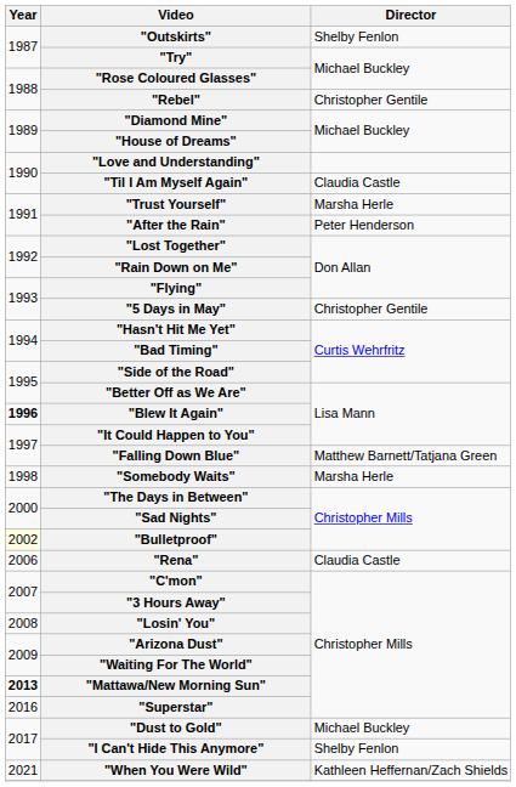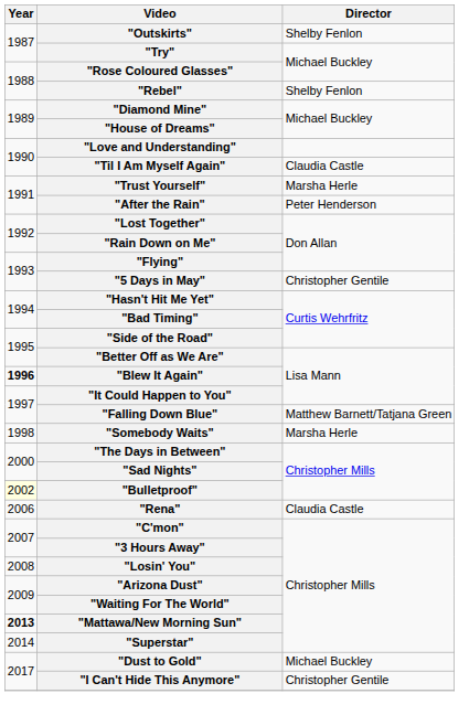 <table class="wikitable plainrowheaders">
 <tr>
 <th>Year</th>
 <th style="width:20em;">Video</th>
 <th>Director</th>
 </tr>
 <tr>
 <td rowspan="2">1987</td>
 <th scope="row">"Outskirts"</th>
 <td>Shelby Fenlon</td>
 </tr>
 <tr>
 <th scope="row">"Try"</th>
 <td rowspan="2">Michael Buckley</td>
 </tr>
 <tr>
 <td rowspan="2">1988</td>
 <th scope="row">"Rose Coloured Glasses"</th>
 </tr>
 <tr>
 <th scope="row">"Rebel"</th>
-<td>Christopher Gentile</td>
+<td>Shelby Fenlon</td>
 </tr>
 <tr>
 <td rowspan="2">1989</td>
 <th scope="row">"Diamond Mine"</th>
 <td rowspan="2">Michael Buckley</td>
 </tr>
 <tr>
 <th scope="row">"House of Dreams"</th>
 </tr>
 <tr>
 <td rowspan="2">1990</td>
 <th scope="row">"Love and Understanding"</th>
 <td></td>
 </tr>
 <tr>
 <th scope="row">"Til I Am Myself Again"</th>
 <td>Claudia Castle</td>
 </tr>
 <tr>
 <td rowspan="2">1991</td>
 <th scope="row">"Trust Yourself"</th>
 <td>Marsha Herle</td>
 </tr>
 <tr>
 <th scope="row">"After the Rain"</th>
 <td>Peter Henderson</td>
 </tr>
 <tr>
 <td rowspan="2">1992</td>
 <th scope="row">"Lost Together"</th>
 <td rowspan="3">Don Allan</td>
 </tr>
 <tr>
 <th scope="row">"Rain Down on Me"</th>
 </tr>
 <tr>
 <td rowspan="2">1993</td>
 <th scope="row">"Flying"</th>
 </tr>
 <tr>
 <th scope="row">"5 Days in May"</th>
 <td>Christopher Gentile</td>
 </tr>
 <tr>
 <td rowspan="2">1994</td>
 <th scope="row">"Hasn't Hit Me Yet"</th>
 <td rowspan="3"><a href='#'>Curtis Wehrfritz</a></td>
 </tr>
 <tr>
 <th scope="row">"Bad Timing"</th>
 </tr>
 <tr>
 <td rowspan="2">1995</td>
 <th scope="row">"Side of the Road"</th>
 </tr>
 <tr>
 <th scope="row">"Better Off as We Are"</th>
 <td rowspan="3">Lisa Mann</td>
 </tr>
 <tr>
 <td><strong>1996</strong></td>
 <th scope="row">"Blew It Again"</th>
 </tr>
 <tr>
 <td rowspan="2">1997</td>
 <th scope="row">"It Could Happen to You"</th>
 </tr>
 <tr>
 <th scope="row">"Falling Down Blue"</th>
 <td>Matthew Barnett/Tatjana Green</td>
 </tr>
 <tr>
 <td>1998</td>
 <th scope="row">"Somebody Waits"</th>
 <td>Marsha Herle</td>
 </tr>
 <tr>
 <td rowspan="2">2000</td>
 <th scope="row">"The Days in Between"</th>
 <td rowspan="3"><a href='#'>Christopher Mills</a></td>
 </tr>
 <tr>
 <th scope="row">"Sad Nights"</th>
 </tr>
 <tr>
 <td style="background: lightyellow;">2002</td>
 <th scope="row">"Bulletproof"</th>
 </tr>
 <tr>
 <td>2006</td>
 <th scope="row">"Rena"</th>
 <td>Claudia Castle</td>
 </tr>
 <tr>
 <td rowspan="2">2007</td>
 <th scope="row">"C'mon"</th>
 <td rowspan="7">Christopher Mills</td>
 </tr>
 <tr>
 <th scope="row">"3 Hours Away"</th>
 </tr>
 <tr>
 <td>2008</td>
 <th scope="row">"Losin' You"</th>
 </tr>
 <tr>
 <td rowspan="2">2009</td>
 <th scope="row">"Arizona Dust"</th>
 </tr>
 <tr>
 <th scope="row">"Waiting For The World"</th>
 </tr>
 <tr>
 <td><strong>2013</strong></td>
 <th scope="row">"Mattawa/New Morning Sun"</th>
 </tr>
 <tr>
-<td>2016</td>
+<td>2014</td>
 <th scope="row">"Superstar"</th>
 </tr>
 <tr>
 <td rowspan="2">2017</td>
 <th scope="row">"Dust to Gold"</th>
 <td>Michael Buckley</td>
 </tr>
 <tr>
 <th scope="row">"I Can't Hide This Anymore"</th>
-<td>Shelby Fenlon</td>
-</tr>
-<tr>
-<td>2021</td>
-<th scope="row">"When You Were Wild"</th>
-<td>Kathleen Heffernan/Zach Shields</td>
+<td>Christopher Gentile</td>
 </tr>
 <tr>
 </tr>
 </table>
